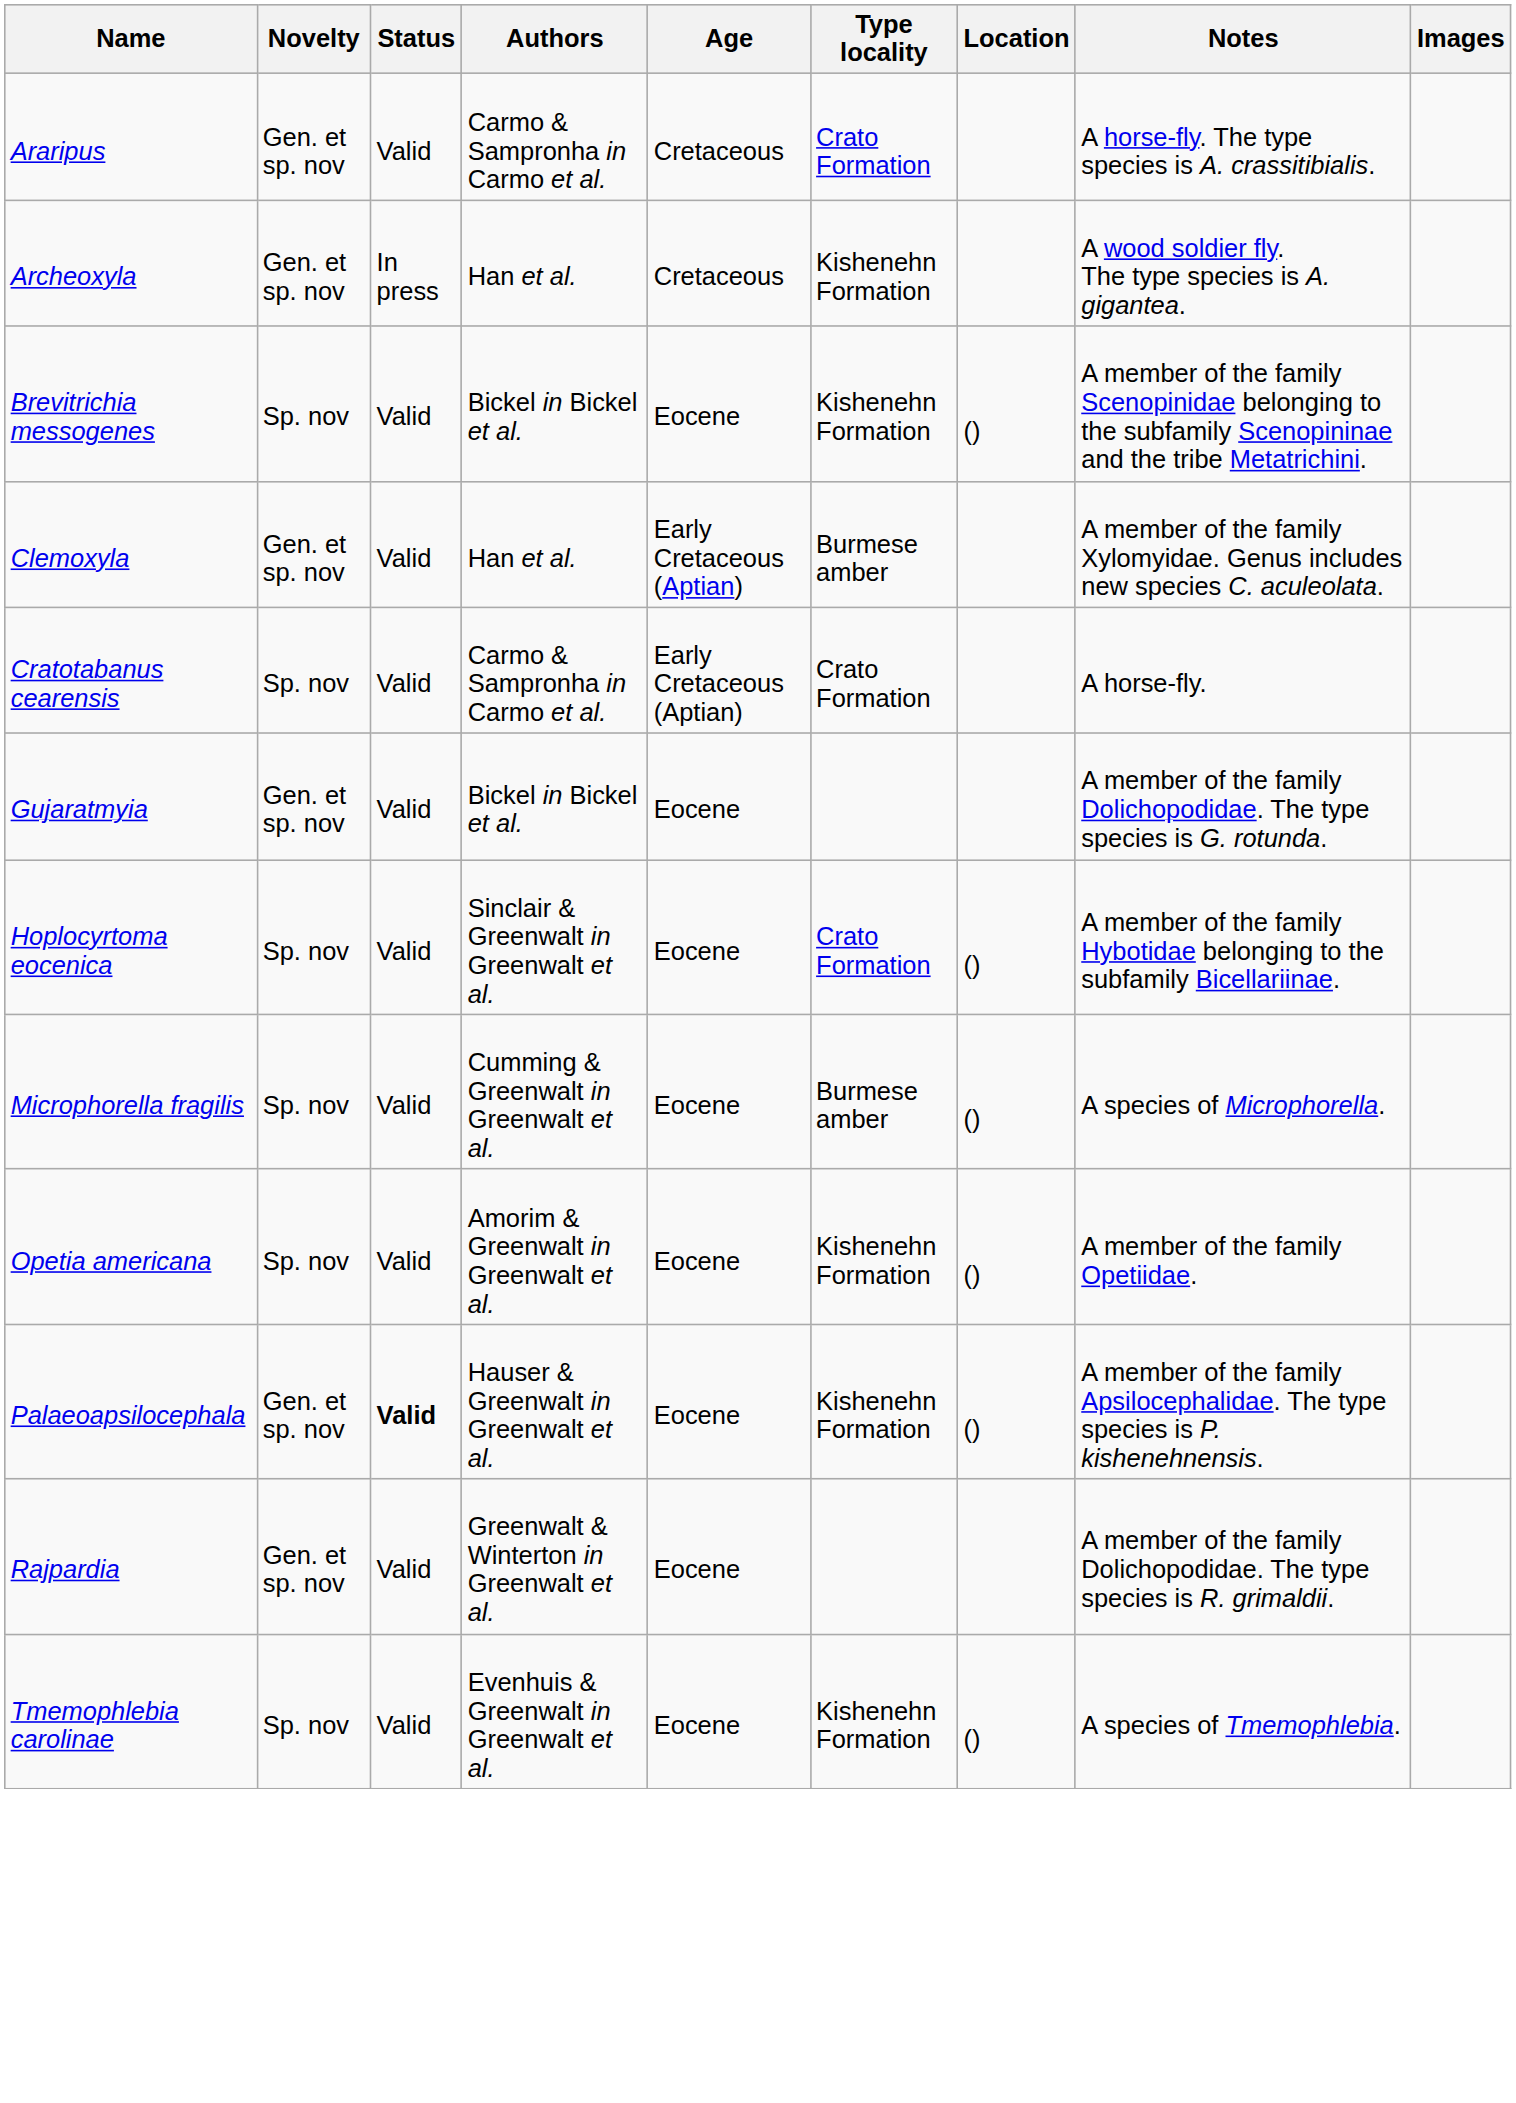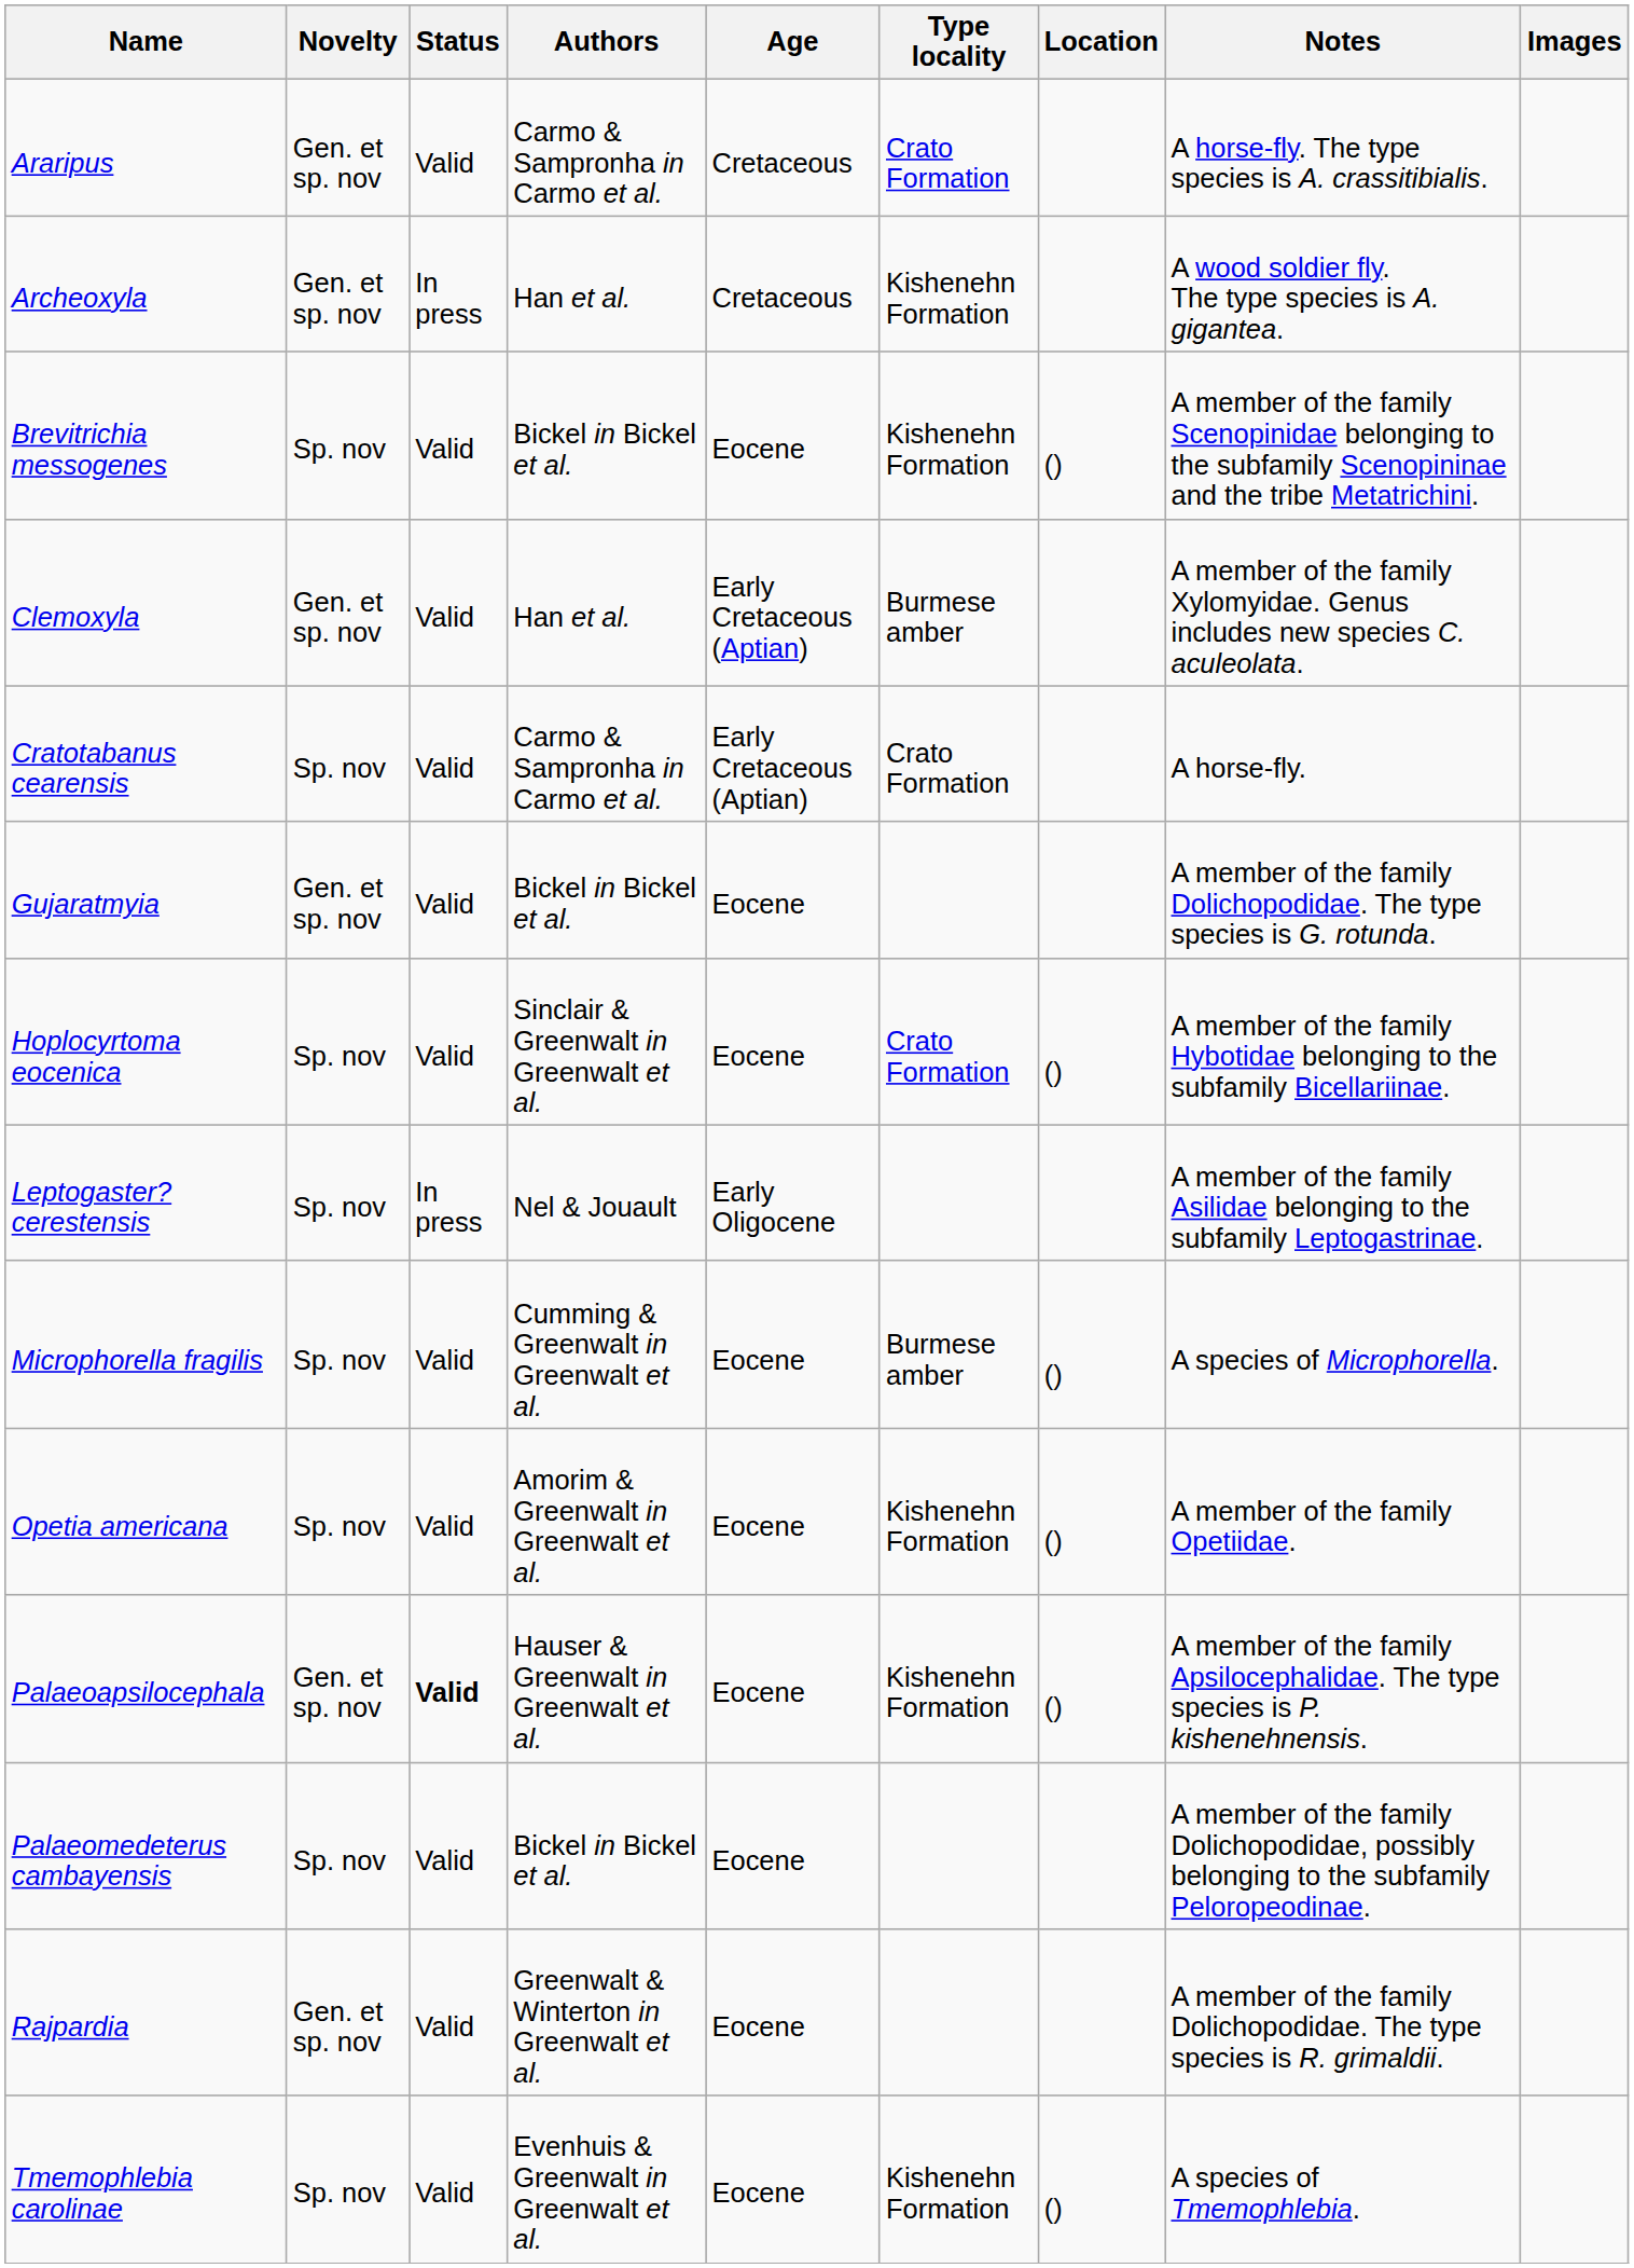 <table class="wikitable sortable" align="center" width="75%">
 <tr>
 <th>Name</th>
 <th>Novelty</th>
 <th>Status</th>
 <th>Authors</th>
 <th>Age</th>
 <th>Type locality</th>
 <th>Location</th>
 <th>Notes</th>
 <th>Images</th>
 </tr>
 <tr>
 <td><br><em><a href='#'>Araripus</a></em></td>
 <td><br>Gen. et sp. nov</td>
 <td><br>Valid</td>
 <td><br>Carmo & Sampronha <em>in</em> Carmo <em>et al.</em></td>
 <td><br>Cretaceous</td>
 <td><br><a href='#'>Crato Formation</a></td>
 <td><br></td>
 <td><br>A <a href='#'>horse-fly</a>. The type species is <em>A. crassitibialis</em>.</td>
 <td></td>
 </tr>
 <tr>
 <td><br><em><a href='#'>Archeoxyla</a></em></td>
 <td><br>Gen. et sp. nov</td>
 <td><br>In press</td>
 <td><br>Han <em>et al.</em></td>
 <td><br>Cretaceous</td>
 <td><br>Kishenehn Formation</td>
 <td><br></td>
 <td><br>A <a href='#'>wood soldier fly</a>.<br> The type species is <em>A. gigantea</em>.</td>
 <td></td>
 </tr>
 <tr>
 <td><br><em><a href='#'>Brevitrichia messogenes</a></em></td>
 <td><br>Sp. nov</td>
 <td><br>Valid</td>
 <td><br>Bickel <em>in</em> Bickel <em>et al.</em></td>
 <td><br>Eocene</td>
 <td><br>Kishenehn Formation</td>
 <td><br><br>()</td>
 <td><br>A member of the family <a href='#'>Scenopinidae</a> belonging to the subfamily <a href='#'>Scenopininae</a> and the tribe <a href='#'>Metatrichini</a>.</td>
 <td></td>
 </tr>
 <tr>
 <td><br><em><a href='#'>Clemoxyla</a></em></td>
 <td><br>Gen. et sp. nov</td>
 <td><br>Valid</td>
 <td><br>Han <em>et al.</em></td>
 <td><br>Early Cretaceous (<a href='#'>Aptian</a>)</td>
 <td><br>Burmese amber</td>
 <td><br></td>
 <td><br>A member of the family Xylomyidae. Genus includes new species <em>C. aculeolata</em>.</td>
 <td></td>
 </tr>
 <tr>
 <td><br><em><a href='#'>Cratotabanus cearensis</a></em></td>
 <td><br>Sp. nov</td>
 <td><br>Valid</td>
 <td><br>Carmo & Sampronha <em>in</em> Carmo <em>et al.</em></td>
 <td><br>Early Cretaceous (Aptian)</td>
 <td><br>Crato Formation</td>
 <td><br></td>
 <td><br>A horse-fly.</td>
 <td></td>
 </tr>
 <tr>
 <td><br><em><a href='#'>Gujaratmyia</a></em></td>
 <td><br>Gen. et sp. nov</td>
 <td><br>Valid</td>
 <td><br>Bickel <em>in</em> Bickel <em>et al.</em></td>
 <td><br>Eocene</td>
 <td></td>
 <td><br></td>
 <td><br>A member of the family <a href='#'>Dolichopodidae</a>. The type species is <em>G. rotunda</em>.</td>
 <td></td>
 </tr>
 <tr>
 <td><br><em><a href='#'>Hoplocyrtoma eocenica</a></em></td>
 <td><br>Sp. nov</td>
 <td><br>Valid</td>
 <td><br>Sinclair & Greenwalt <em>in</em> Greenwalt <em>et al.</em></td>
 <td><br>Eocene</td>
 <td><br><a href='#'>Crato Formation</a></td>
 <td><br><br>()</td>
 <td><br>A member of the family <a href='#'>Hybotidae</a> belonging to the subfamily <a href='#'>Bicellariinae</a>.</td>
 <td></td>
 </tr>
 <tr>
+<td><br><em><a href='#'>Leptogaster? cerestensis</a></em></td>
+<td><br>Sp. nov</td>
+<td><br>In press</td>
+<td><br>Nel & Jouault</td>
+<td><br>Early Oligocene</td>
+<td></td>
+<td><br></td>
+<td><br>A member of the family <a href='#'>Asilidae</a> belonging to the subfamily <a href='#'>Leptogastrinae</a>.</td>
+<td></td>
+</tr>
+<tr>
 <td><br><em><a href='#'>Microphorella fragilis</a></em></td>
 <td><br>Sp. nov</td>
 <td><br>Valid</td>
 <td><br>Cumming & Greenwalt <em>in</em> Greenwalt <em>et al.</em></td>
 <td><br>Eocene</td>
 <td><br>Burmese amber</td>
 <td><br><br>()</td>
 <td><br>A species of <em><a href='#'>Microphorella</a></em>.</td>
 <td></td>
 </tr>
 <tr>
 <td><br><em><a href='#'>Opetia americana</a></em></td>
 <td><br>Sp. nov</td>
 <td><br>Valid</td>
 <td><br>Amorim & Greenwalt <em>in</em> Greenwalt <em>et al.</em></td>
 <td><br>Eocene</td>
 <td><br>Kishenehn Formation</td>
 <td><br><br>()</td>
 <td><br>A member of the family <a href='#'>Opetiidae</a>.</td>
 <td></td>
 </tr>
 <tr>
 <td><br><em><a href='#'>Palaeoapsilocephala</a></em></td>
 <td><br>Gen. et sp. nov</td>
 <td><strong><br>Valid</strong></td>
 <td><br>Hauser & Greenwalt <em>in</em> Greenwalt <em>et al.</em></td>
 <td><br>Eocene</td>
 <td><br>Kishenehn Formation</td>
 <td><br><br>()</td>
 <td><br>A member of the family <a href='#'>Apsilocephalidae</a>. The type species is <em>P. kishenehnensis</em>.</td>
 <td></td>
 </tr>
 <tr>
+<td><br><em><a href='#'>Palaeomedeterus cambayensis</a></em></td>
+<td><br>Sp. nov</td>
+<td><br>Valid</td>
+<td><br>Bickel <em>in</em> Bickel <em>et al.</em></td>
+<td><br>Eocene</td>
+<td></td>
+<td><br></td>
+<td><br>A member of the family Dolichopodidae, possibly belonging to the subfamily <a href='#'>Peloropeodinae</a>.</td>
+<td></td>
+</tr>
+<tr>
 <td><br><em><a href='#'>Rajpardia</a></em></td>
 <td><br>Gen. et sp. nov</td>
 <td><br>Valid</td>
 <td><br>Greenwalt & Winterton <em>in</em> Greenwalt <em>et al.</em></td>
 <td><br>Eocene</td>
 <td></td>
 <td><br></td>
 <td><br>A member of the family Dolichopodidae. The type species is <em>R. grimaldii</em>.</td>
 <td></td>
 </tr>
 <tr>
 <td><br><em><a href='#'>Tmemophlebia carolinae</a></em></td>
 <td><br>Sp. nov</td>
 <td><br>Valid</td>
 <td><br>Evenhuis & Greenwalt <em>in</em> Greenwalt <em>et al.</em></td>
 <td><br>Eocene</td>
 <td><br>Kishenehn Formation</td>
 <td><br><br>()</td>
 <td><br>A species of <em><a href='#'>Tmemophlebia</a></em>.</td>
 <td></td>
 </tr>
 <tr>
 </tr>
 </table>
